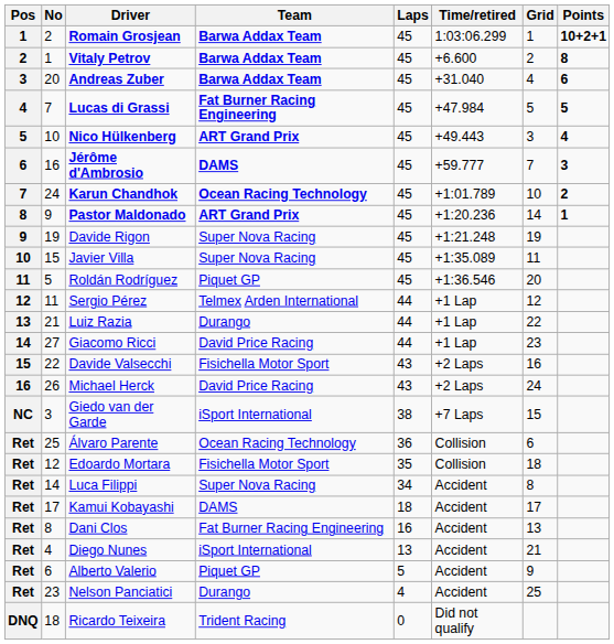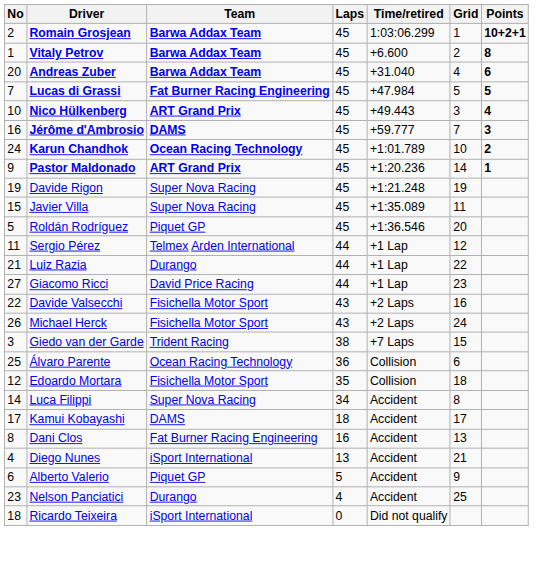 <table class="wikitable" style="font-size:85%">
 <tr>
-<th>Pos</th>
 <th>No</th>
 <th>Driver</th>
 <th>Team</th>
 <th>Laps</th>
 <th>Time/retired</th>
 <th>Grid</th>
 <th>Points</th>
 </tr>
 <tr>
-<th>1</th>
 <td>2</td>
 <td><strong> <a href='#'>Romain Grosjean</a></strong></td>
 <td><strong><a href='#'>Barwa Addax Team</a></strong></td>
 <td>45</td>
 <td>1:03:06.299</td>
 <td>1</td>
 <td><strong>10+2+1</strong></td>
 </tr>
 <tr>
-<th>2</th>
 <td>1</td>
 <td><strong> <a href='#'>Vitaly Petrov</a></strong></td>
 <td><strong><a href='#'>Barwa Addax Team</a></strong></td>
 <td>45</td>
 <td>+6.600</td>
 <td>2</td>
 <td><strong>8</strong></td>
 </tr>
 <tr>
-<th>3</th>
 <td>20</td>
 <td><strong> <a href='#'>Andreas Zuber</a></strong></td>
 <td><strong><a href='#'>Barwa Addax Team</a></strong></td>
 <td>45</td>
 <td>+31.040</td>
 <td>4</td>
 <td><strong>6</strong></td>
 </tr>
 <tr>
-<th>4</th>
 <td>7</td>
 <td><strong> <a href='#'>Lucas di Grassi</a></strong></td>
 <td><strong><a href='#'>Fat Burner Racing Engineering</a></strong></td>
 <td>45</td>
 <td>+47.984</td>
 <td>5</td>
 <td><strong>5</strong></td>
 </tr>
 <tr>
-<th>5</th>
 <td>10</td>
 <td><strong> <a href='#'>Nico Hülkenberg</a></strong></td>
 <td><strong><a href='#'>ART Grand Prix</a></strong></td>
 <td>45</td>
 <td>+49.443</td>
 <td>3</td>
 <td><strong>4</strong></td>
 </tr>
 <tr>
-<th>6</th>
 <td>16</td>
 <td><strong> <a href='#'>Jérôme d'Ambrosio</a></strong></td>
 <td><strong><a href='#'>DAMS</a></strong></td>
 <td>45</td>
 <td>+59.777</td>
 <td>7</td>
 <td><strong>3</strong></td>
 </tr>
 <tr>
-<th>7</th>
 <td>24</td>
 <td><strong> <a href='#'>Karun Chandhok</a></strong></td>
 <td><strong><a href='#'>Ocean Racing Technology</a></strong></td>
 <td>45</td>
 <td>+1:01.789</td>
 <td>10</td>
 <td><strong>2</strong></td>
 </tr>
 <tr>
-<th>8</th>
 <td>9</td>
 <td><strong> <a href='#'>Pastor Maldonado</a></strong></td>
 <td><strong><a href='#'>ART Grand Prix</a></strong></td>
 <td>45</td>
 <td>+1:20.236</td>
 <td>14</td>
 <td><strong>1</strong></td>
 </tr>
 <tr>
-<th>9</th>
 <td>19</td>
 <td> <a href='#'>Davide Rigon</a></td>
 <td><a href='#'>Super Nova Racing</a></td>
 <td>45</td>
 <td>+1:21.248</td>
 <td>19</td>
 <td></td>
 </tr>
 <tr>
-<th>10</th>
 <td>15</td>
 <td> <a href='#'>Javier Villa</a></td>
 <td><a href='#'>Super Nova Racing</a></td>
 <td>45</td>
 <td>+1:35.089</td>
 <td>11</td>
 <td></td>
 </tr>
 <tr>
-<th>11</th>
 <td>5</td>
 <td> <a href='#'>Roldán Rodríguez</a></td>
 <td><a href='#'>Piquet GP</a></td>
 <td>45</td>
 <td>+1:36.546</td>
 <td>20</td>
 <td></td>
 </tr>
 <tr>
-<th>12</th>
 <td>11</td>
 <td> <a href='#'>Sergio Pérez</a></td>
 <td><a href='#'>Telmex</a> <a href='#'>Arden International</a></td>
 <td>44</td>
 <td>+1 Lap</td>
 <td>12</td>
 <td></td>
 </tr>
 <tr>
-<th>13</th>
 <td>21</td>
 <td> <a href='#'>Luiz Razia</a></td>
 <td><a href='#'>Durango</a></td>
 <td>44</td>
 <td>+1 Lap</td>
 <td>22</td>
 <td></td>
 </tr>
 <tr>
-<th>14</th>
 <td>27</td>
 <td> <a href='#'>Giacomo Ricci</a></td>
 <td><a href='#'>David Price Racing</a></td>
 <td>44</td>
 <td>+1 Lap</td>
 <td>23</td>
 <td></td>
 </tr>
 <tr>
-<th>15</th>
 <td>22</td>
 <td> <a href='#'>Davide Valsecchi</a></td>
 <td><a href='#'>Fisichella Motor Sport</a></td>
 <td>43</td>
 <td>+2 Laps</td>
 <td>16</td>
 <td></td>
 </tr>
 <tr>
-<th>16</th>
 <td>26</td>
 <td> <a href='#'>Michael Herck</a></td>
-<td><a href='#'>David Price Racing</a></td>
+<td><a href='#'>Fisichella Motor Sport</a></td>
 <td>43</td>
 <td>+2 Laps</td>
 <td>24</td>
 <td></td>
 </tr>
 <tr>
-<th>NC</th>
 <td>3</td>
 <td> <a href='#'>Giedo van der Garde</a></td>
-<td><a href='#'>iSport International</a></td>
+<td><a href='#'>Trident Racing</a></td>
 <td>38</td>
 <td>+7 Laps</td>
 <td>15</td>
 <td></td>
 </tr>
 <tr>
-<th>Ret</th>
 <td>25</td>
 <td> <a href='#'>Álvaro Parente</a></td>
 <td><a href='#'>Ocean Racing Technology</a></td>
 <td>36</td>
 <td>Collision</td>
 <td>6</td>
 <td></td>
 </tr>
 <tr>
-<th>Ret</th>
 <td>12</td>
 <td> <a href='#'>Edoardo Mortara</a></td>
 <td><a href='#'>Fisichella Motor Sport</a></td>
 <td>35</td>
 <td>Collision</td>
 <td>18</td>
 <td></td>
 </tr>
 <tr>
-<th>Ret</th>
 <td>14</td>
 <td> <a href='#'>Luca Filippi</a></td>
 <td><a href='#'>Super Nova Racing</a></td>
 <td>34</td>
 <td>Accident</td>
 <td>8</td>
 <td></td>
 </tr>
 <tr>
-<th>Ret</th>
 <td>17</td>
 <td> <a href='#'>Kamui Kobayashi</a></td>
 <td><a href='#'>DAMS</a></td>
 <td>18</td>
 <td>Accident</td>
 <td>17</td>
 <td></td>
 </tr>
 <tr>
-<th>Ret</th>
 <td>8</td>
 <td> <a href='#'>Dani Clos</a></td>
 <td><a href='#'>Fat Burner Racing Engineering</a></td>
 <td>16</td>
 <td>Accident</td>
 <td>13</td>
 <td></td>
 </tr>
 <tr>
-<th>Ret</th>
 <td>4</td>
 <td> <a href='#'>Diego Nunes</a></td>
 <td><a href='#'>iSport International</a></td>
 <td>13</td>
 <td>Accident</td>
 <td>21</td>
 <td></td>
 </tr>
 <tr>
-<th>Ret</th>
 <td>6</td>
 <td> <a href='#'>Alberto Valerio</a></td>
 <td><a href='#'>Piquet GP</a></td>
 <td>5</td>
 <td>Accident</td>
 <td>9</td>
 <td></td>
 </tr>
 <tr>
-<th>Ret</th>
 <td>23</td>
 <td> <a href='#'>Nelson Panciatici</a></td>
 <td><a href='#'>Durango</a></td>
 <td>4</td>
 <td>Accident</td>
 <td>25</td>
 <td></td>
 </tr>
 <tr>
-<th>DNQ</th>
 <td>18</td>
 <td> <a href='#'>Ricardo Teixeira</a></td>
-<td><a href='#'>Trident Racing</a></td>
+<td><a href='#'>iSport International</a></td>
 <td>0</td>
 <td>Did not qualify</td>
 <td></td>
 <td></td>
 </tr>
 </table>
